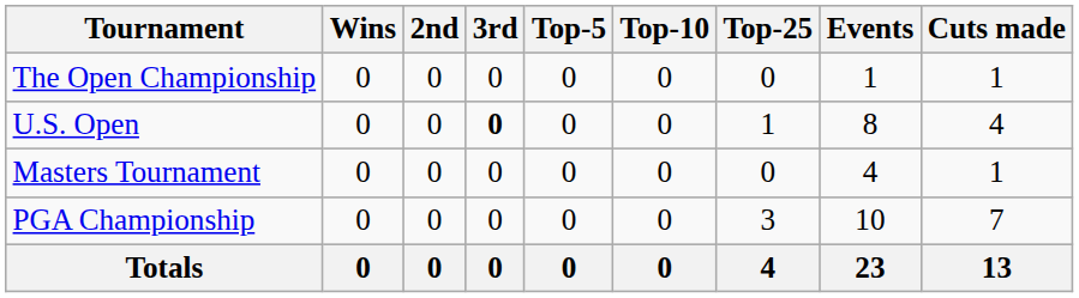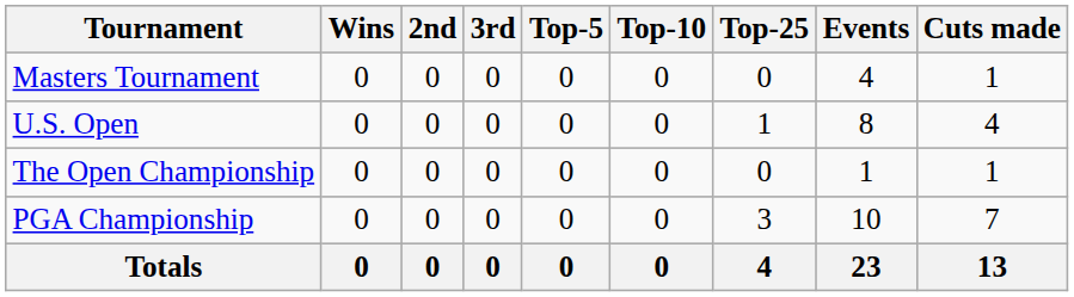 <table class=wikitable style=text-align:center>
 <tr>
 <th>Tournament</th>
 <th>Wins</th>
 <th>2nd</th>
 <th>3rd</th>
 <th>Top-5</th>
 <th>Top-10</th>
 <th>Top-25</th>
 <th>Events</th>
 <th>Cuts made</th>
 </tr>
 <tr>
+<td align=left><a href='#'>Masters Tournament</a></td>
+<td>0</td>
+<td>0</td>
+<td>0</td>
+<td>0</td>
+<td>0</td>
+<td>0</td>
+<td>4</td>
+<td>1</td>
+</tr>
+<tr>
+<td align=left><a href='#'>U.S. Open</a></td>
+<td>0</td>
+<td>0</td>
+<td>0</td>
+<td>0</td>
+<td>0</td>
+<td>1</td>
+<td>8</td>
+<td>4</td>
+</tr>
+<tr>
 <td align=left><a href='#'>The Open Championship</a></td>
 <td>0</td>
 <td>0</td>
 <td>0</td>
 <td>0</td>
 <td>0</td>
 <td>0</td>
 <td>1</td>
-<td>1</td>
-</tr>
-<tr>
-<td align=left><a href='#'>U.S. Open</a></td>
-<td>0</td>
-<td>0</td>
-<td><strong>0</strong></td>
-<td>0</td>
-<td>0</td>
-<td>1</td>
-<td>8</td>
-<td>4</td>
-</tr>
-<tr>
-<td align=left><a href='#'>Masters Tournament</a></td>
-<td>0</td>
-<td>0</td>
-<td>0</td>
-<td>0</td>
-<td>0</td>
-<td>0</td>
-<td>4</td>
 <td>1</td>
 </tr>
 <tr>
 <td align=left><a href='#'>PGA Championship</a></td>
 <td>0</td>
 <td>0</td>
 <td>0</td>
 <td>0</td>
 <td>0</td>
 <td>3</td>
 <td>10</td>
 <td>7</td>
 </tr>
 <tr>
 <th>Totals</th>
 <th>0</th>
 <th>0</th>
 <th>0</th>
 <th>0</th>
 <th>0</th>
 <th>4</th>
 <th>23</th>
 <th>13</th>
 </tr>
 </table>
